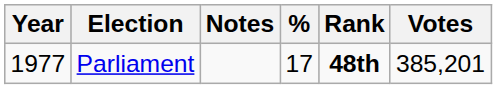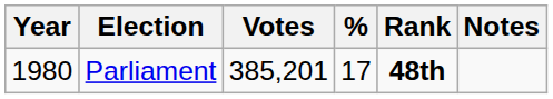 <table class="wikitable" style="text-align:center;">
 <tr>
 <th>Year</th>
 <th>Election</th>
-<th>Notes</th>
+<th>Votes</th>
 <th>%</th>
 <th>Rank</th>
-<th>Votes</th>
+<th>Notes</th>
 </tr>
 <tr>
-<td>1977</td>
+<td>1980</td>
 <td><a href='#'>Parliament</a></td>
-<td></td>
+<td>385,201</td>
 <td>17</td>
 <td><strong>48th</strong></td>
-<td>385,201</td>
+<td></td>
 </tr>
 </table>
